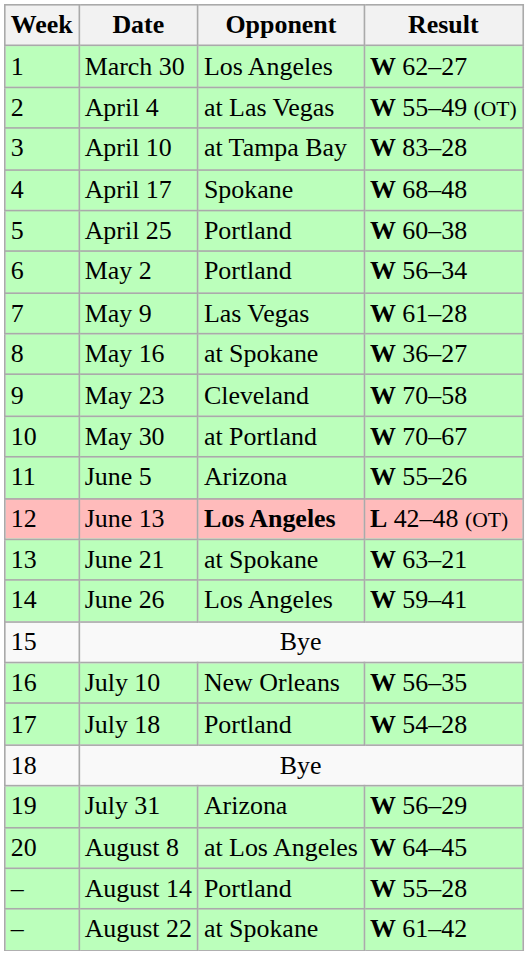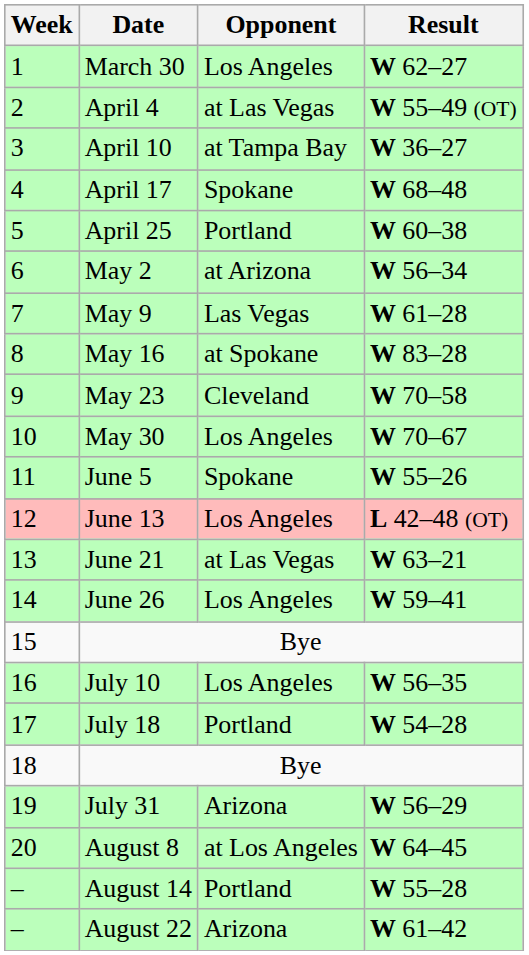 <table class="wikitable">
 <tr>
 <th>Week</th>
 <th>Date</th>
 <th>Opponent</th>
 <th>Result</th>
 </tr>
 <tr bgcolor="#bbffbb">
 <td>1</td>
 <td>March 30</td>
 <td>Los Angeles</td>
 <td><strong>W</strong> 62–27</td>
 </tr>
 <tr bgcolor="#bbffbb">
 <td>2</td>
 <td>April 4</td>
 <td>at Las Vegas</td>
 <td><strong>W</strong> 55–49 <small>(OT)</small></td>
 </tr>
 <tr bgcolor="#bbffbb">
 <td>3</td>
 <td>April 10</td>
 <td>at Tampa Bay</td>
-<td><strong>W</strong> 83–28</td>
+<td><strong>W</strong> 36–27</td>
 </tr>
 <tr bgcolor="#bbffbb">
 <td>4</td>
 <td>April 17</td>
 <td>Spokane</td>
 <td><strong>W</strong> 68–48</td>
 </tr>
 <tr bgcolor="#bbffbb">
 <td>5</td>
 <td>April 25</td>
 <td>Portland</td>
 <td><strong>W</strong> 60–38</td>
 </tr>
 <tr bgcolor="#bbffbb">
 <td>6</td>
 <td>May 2</td>
-<td>Portland</td>
+<td>at Arizona</td>
 <td><strong>W</strong> 56–34</td>
 </tr>
 <tr bgcolor="#bbffbb">
 <td>7</td>
 <td>May 9</td>
 <td>Las Vegas</td>
 <td><strong>W</strong> 61–28</td>
 </tr>
 <tr bgcolor="#bbffbb">
 <td>8</td>
 <td>May 16</td>
 <td>at Spokane</td>
-<td><strong>W</strong> 36–27</td>
+<td><strong>W</strong> 83–28</td>
 </tr>
 <tr bgcolor="#bbffbb">
 <td>9</td>
 <td>May 23</td>
 <td>Cleveland</td>
 <td><strong>W</strong> 70–58</td>
 </tr>
 <tr bgcolor="#bbffbb">
 <td>10</td>
 <td>May 30</td>
-<td>at Portland</td>
+<td>Los Angeles</td>
 <td><strong>W</strong> 70–67</td>
 </tr>
 <tr bgcolor="#bbffbb">
 <td>11</td>
 <td>June 5</td>
-<td>Arizona</td>
+<td>Spokane</td>
 <td><strong>W</strong> 55–26</td>
 </tr>
 <tr bgcolor="#ffbbbb">
 <td>12</td>
 <td>June 13</td>
-<td><strong>Los Angeles</strong></td>
+<td>Los Angeles</td>
 <td><strong>L</strong> 42–48 <small>(OT)</small></td>
 </tr>
 <tr bgcolor="#bbffbb">
 <td>13</td>
 <td>June 21</td>
-<td>at Spokane</td>
+<td>at Las Vegas</td>
 <td><strong>W</strong> 63–21</td>
 </tr>
 <tr bgcolor="#bbffbb">
 <td>14</td>
 <td>June 26</td>
 <td>Los Angeles</td>
 <td><strong>W</strong> 59–41</td>
 </tr>
 <tr>
 <td>15</td>
 <td colspan="3" align="center">Bye</td>
 </tr>
 <tr bgcolor="#bbffbb">
 <td>16</td>
 <td>July 10</td>
-<td>New Orleans</td>
+<td>Los Angeles</td>
 <td><strong>W</strong> 56–35</td>
 </tr>
 <tr bgcolor="#bbffbb">
 <td>17</td>
 <td>July 18</td>
 <td>Portland</td>
 <td><strong>W</strong> 54–28</td>
 </tr>
 <tr>
 <td>18</td>
 <td colspan="3" align="center">Bye</td>
 </tr>
 <tr bgcolor="#bbffbb">
 <td>19</td>
 <td>July 31</td>
 <td>Arizona</td>
 <td><strong>W</strong> 56–29</td>
 </tr>
 <tr bgcolor="#bbffbb">
 <td>20</td>
 <td>August 8</td>
 <td>at Los Angeles</td>
 <td><strong>W</strong> 64–45</td>
 </tr>
 <tr bgcolor="#bbffbb">
 <td>–</td>
 <td>August 14</td>
 <td>Portland</td>
 <td><strong>W</strong> 55–28</td>
 </tr>
 <tr bgcolor="#bbffbb">
 <td>–</td>
 <td>August 22</td>
-<td>at Spokane</td>
+<td>Arizona</td>
 <td><strong>W</strong> 61–42</td>
 </tr>
 </table>
